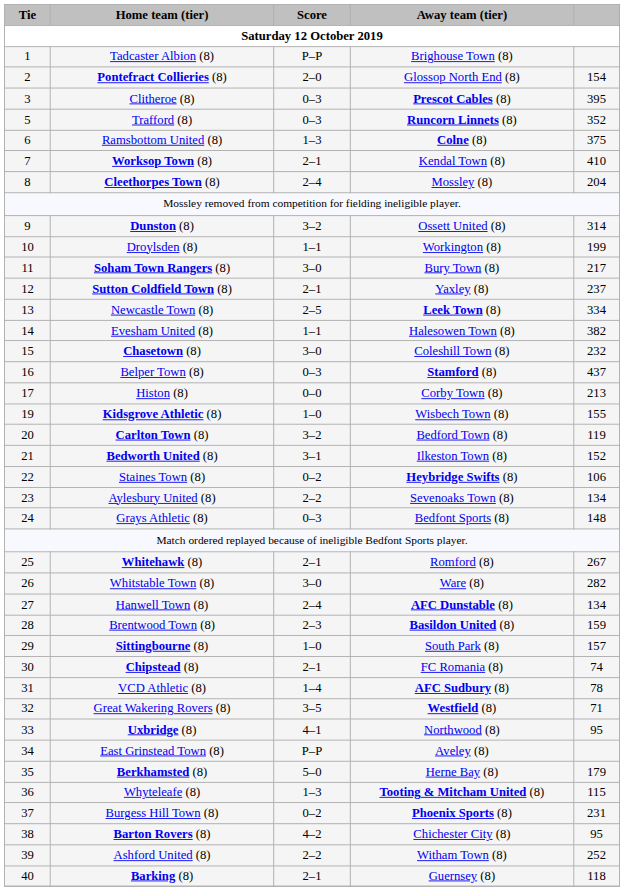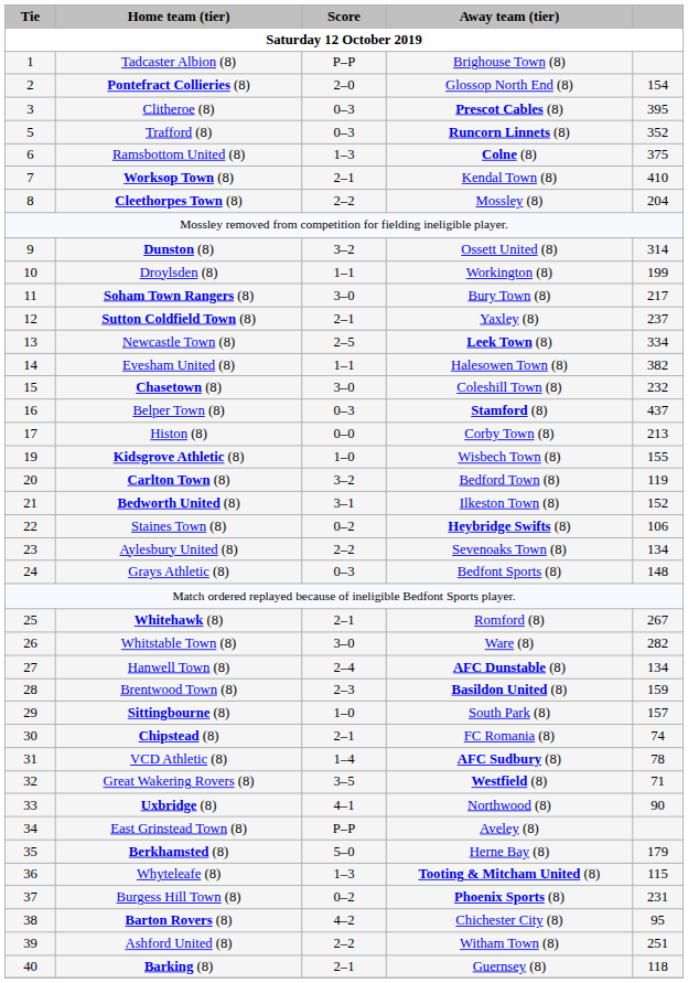 <table class="wikitable" style="width: 700px; background:WhiteSmoke; text-align:center; font-size:90%">
 <tr>
 <td scope="col" style="width:  7.50%; background:silver;"><strong>Tie</strong></td>
 <td scope="col" style="width: 36.25%; background:silver;"><strong>Home team (tier)</strong></td>
 <td scope="col" style="width: 12.50%; background:silver;"><strong>Score</strong></td>
 <td scope="col" style="width: 36.25%; background:silver;"><strong>Away team (tier)</strong></td>
 <td scope="col" style="width:  7.50%; background:silver;"><strong></strong></td>
 </tr>
 <tr>
 <td colspan="5" style= background:White><strong>Saturday 12 October 2019</strong></td>
 </tr>
 <tr>
 <td>1</td>
 <td><a href='#'>Tadcaster Albion</a> (8)</td>
 <td>P–P</td>
 <td><a href='#'>Brighouse Town</a> (8)</td>
 <td></td>
 </tr>
 <tr>
 <td>2</td>
 <td><strong><a href='#'>Pontefract Collieries</a></strong> (8)</td>
 <td>2–0</td>
 <td><a href='#'>Glossop North End</a> (8)</td>
 <td>154</td>
 </tr>
 <tr>
 <td>3</td>
 <td><a href='#'>Clitheroe</a> (8)</td>
 <td>0–3</td>
 <td><strong><a href='#'>Prescot Cables</a></strong> (8)</td>
 <td>395</td>
 </tr>
 <tr>
 <td>5</td>
 <td><a href='#'>Trafford</a> (8)</td>
 <td>0–3</td>
 <td><strong><a href='#'>Runcorn Linnets</a></strong> (8)</td>
 <td>352</td>
 </tr>
 <tr>
 <td>6</td>
 <td><a href='#'>Ramsbottom United</a> (8)</td>
 <td>1–3</td>
 <td><strong><a href='#'>Colne</a></strong> (8)</td>
 <td>375</td>
 </tr>
 <tr>
 <td>7</td>
 <td><strong><a href='#'>Worksop Town</a></strong> (8)</td>
 <td>2–1</td>
 <td><a href='#'>Kendal Town</a> (8)</td>
 <td>410</td>
 </tr>
 <tr>
 <td>8</td>
 <td><strong><a href='#'>Cleethorpes Town</a></strong> (8)</td>
-<td>2–4</td>
+<td>2–2</td>
 <td><a href='#'>Mossley</a> (8)</td>
 <td>204</td>
 </tr>
 <tr>
 <td colspan="5" style="background:GhostWhite; height:20px; text-align:center; font-size:90%">Mossley removed from competition for fielding ineligible player.</td>
 </tr>
 <tr>
 <td>9</td>
 <td><strong><a href='#'>Dunston</a></strong> (8)</td>
 <td>3–2</td>
 <td><a href='#'>Ossett United</a> (8)</td>
 <td>314</td>
 </tr>
 <tr>
 <td>10</td>
 <td><a href='#'>Droylsden</a> (8)</td>
 <td>1–1</td>
 <td><a href='#'>Workington</a> (8)</td>
 <td>199</td>
 </tr>
 <tr>
 <td>11</td>
 <td><strong><a href='#'>Soham Town Rangers</a></strong> (8)</td>
 <td>3–0</td>
 <td><a href='#'>Bury Town</a> (8)</td>
 <td>217</td>
 </tr>
 <tr>
 <td>12</td>
 <td><strong><a href='#'>Sutton Coldfield Town</a></strong> (8)</td>
 <td>2–1</td>
 <td><a href='#'>Yaxley</a> (8)</td>
 <td>237</td>
 </tr>
 <tr>
 <td>13</td>
 <td><a href='#'>Newcastle Town</a> (8)</td>
 <td>2–5</td>
 <td><strong><a href='#'>Leek Town</a></strong> (8)</td>
 <td>334</td>
 </tr>
 <tr>
 <td>14</td>
 <td><a href='#'>Evesham United</a> (8)</td>
 <td>1–1</td>
 <td><a href='#'>Halesowen Town</a> (8)</td>
 <td>382</td>
 </tr>
 <tr>
 <td>15</td>
 <td><strong><a href='#'>Chasetown</a></strong> (8)</td>
 <td>3–0</td>
 <td><a href='#'>Coleshill Town</a> (8)</td>
 <td>232</td>
 </tr>
 <tr>
 <td>16</td>
 <td><a href='#'>Belper Town</a> (8)</td>
 <td>0–3</td>
 <td><strong><a href='#'>Stamford</a></strong> (8)</td>
 <td>437</td>
 </tr>
 <tr>
 <td>17</td>
 <td><a href='#'>Histon</a> (8)</td>
 <td>0–0</td>
 <td><a href='#'>Corby Town</a> (8)</td>
 <td>213</td>
 </tr>
 <tr>
 <td>19</td>
 <td><strong><a href='#'>Kidsgrove Athletic</a></strong> (8)</td>
 <td>1–0</td>
 <td><a href='#'>Wisbech Town</a> (8)</td>
 <td>155</td>
 </tr>
 <tr>
 <td>20</td>
 <td><strong><a href='#'>Carlton Town</a></strong> (8)</td>
 <td>3–2</td>
 <td><a href='#'>Bedford Town</a> (8)</td>
 <td>119</td>
 </tr>
 <tr>
 <td>21</td>
 <td><strong><a href='#'>Bedworth United</a></strong> (8)</td>
 <td>3–1</td>
 <td><a href='#'>Ilkeston Town</a> (8)</td>
 <td>152</td>
 </tr>
 <tr>
 <td>22</td>
 <td><a href='#'>Staines Town</a> (8)</td>
 <td>0–2</td>
 <td><strong><a href='#'>Heybridge Swifts</a></strong> (8)</td>
 <td>106</td>
 </tr>
 <tr>
 <td>23</td>
 <td><a href='#'>Aylesbury United</a> (8)</td>
 <td>2–2</td>
 <td><a href='#'>Sevenoaks Town</a> (8)</td>
 <td>134</td>
 </tr>
 <tr>
 <td>24</td>
 <td><a href='#'>Grays Athletic</a> (8)</td>
 <td>0–3</td>
 <td><a href='#'>Bedfont Sports</a> (8)</td>
 <td>148</td>
 </tr>
 <tr>
 <td colspan="5" style="background:GhostWhite; height:20px; text-align:center; font-size:90%">Match ordered replayed because of ineligible Bedfont Sports player.</td>
 </tr>
 <tr>
 <td>25</td>
 <td><strong><a href='#'>Whitehawk</a></strong> (8)</td>
 <td>2–1</td>
 <td><a href='#'>Romford</a> (8)</td>
 <td>267</td>
 </tr>
 <tr>
 <td>26</td>
 <td><a href='#'>Whitstable Town</a> (8)</td>
 <td>3–0</td>
 <td><a href='#'>Ware</a> (8)</td>
 <td>282</td>
 </tr>
 <tr>
 <td>27</td>
 <td><a href='#'>Hanwell Town</a> (8)</td>
 <td>2–4</td>
 <td><strong><a href='#'>AFC Dunstable</a></strong> (8)</td>
 <td>134</td>
 </tr>
 <tr>
 <td>28</td>
 <td><a href='#'>Brentwood Town</a> (8)</td>
 <td>2–3</td>
 <td><strong><a href='#'>Basildon United</a></strong> (8)</td>
 <td>159</td>
 </tr>
 <tr>
 <td>29</td>
 <td><strong><a href='#'>Sittingbourne</a></strong> (8)</td>
 <td>1–0</td>
 <td><a href='#'>South Park</a> (8)</td>
 <td>157</td>
 </tr>
 <tr>
 <td>30</td>
 <td><strong><a href='#'>Chipstead</a></strong> (8)</td>
 <td>2–1</td>
 <td><a href='#'>FC Romania</a> (8)</td>
 <td>74</td>
 </tr>
 <tr>
 <td>31</td>
 <td><a href='#'>VCD Athletic</a> (8)</td>
 <td>1–4</td>
 <td><strong><a href='#'>AFC Sudbury</a></strong> (8)</td>
 <td>78</td>
 </tr>
 <tr>
 <td>32</td>
 <td><a href='#'>Great Wakering Rovers</a> (8)</td>
 <td>3–5</td>
 <td><strong><a href='#'>Westfield</a></strong> (8)</td>
 <td>71</td>
 </tr>
 <tr>
 <td>33</td>
 <td><strong><a href='#'>Uxbridge</a></strong> (8)</td>
 <td>4–1</td>
 <td><a href='#'>Northwood</a> (8)</td>
-<td>95</td>
+<td>90</td>
 </tr>
 <tr>
 <td>34</td>
 <td><a href='#'>East Grinstead Town</a> (8)</td>
 <td>P–P</td>
 <td><a href='#'>Aveley</a> (8)</td>
 <td></td>
 </tr>
 <tr>
 <td>35</td>
 <td><strong><a href='#'>Berkhamsted</a></strong> (8)</td>
 <td>5–0</td>
 <td><a href='#'>Herne Bay</a> (8)</td>
 <td>179</td>
 </tr>
 <tr>
 <td>36</td>
 <td><a href='#'>Whyteleafe</a> (8)</td>
 <td>1–3</td>
 <td><strong><a href='#'>Tooting & Mitcham United</a></strong> (8)</td>
 <td>115</td>
 </tr>
 <tr>
 <td>37</td>
 <td><a href='#'>Burgess Hill Town</a> (8)</td>
 <td>0–2</td>
 <td><strong><a href='#'>Phoenix Sports</a></strong> (8)</td>
 <td>231</td>
 </tr>
 <tr>
 <td>38</td>
 <td><strong><a href='#'>Barton Rovers</a></strong> (8)</td>
 <td>4–2</td>
 <td><a href='#'>Chichester City</a> (8)</td>
 <td>95</td>
 </tr>
 <tr>
 <td>39</td>
 <td><a href='#'>Ashford United</a> (8)</td>
 <td>2–2</td>
 <td><a href='#'>Witham Town</a> (8)</td>
-<td>252</td>
+<td>251</td>
 </tr>
 <tr>
 <td>40</td>
 <td><strong><a href='#'>Barking</a></strong> (8)</td>
 <td>2–1</td>
 <td><a href='#'>Guernsey</a> (8)</td>
 <td>118</td>
 </tr>
 <tr>
 </tr>
 </table>
